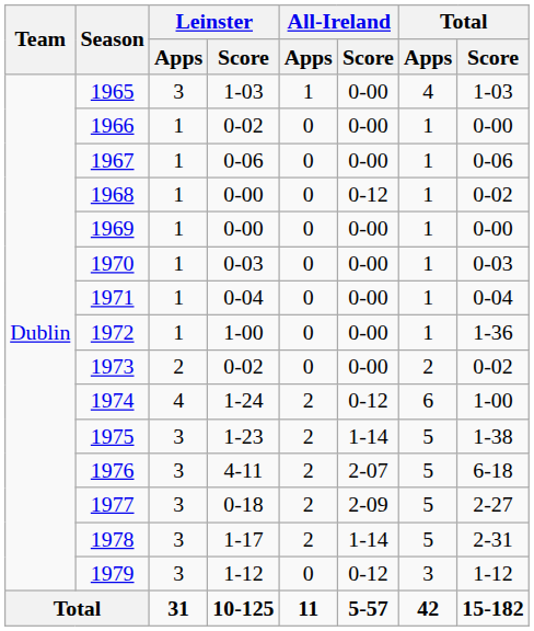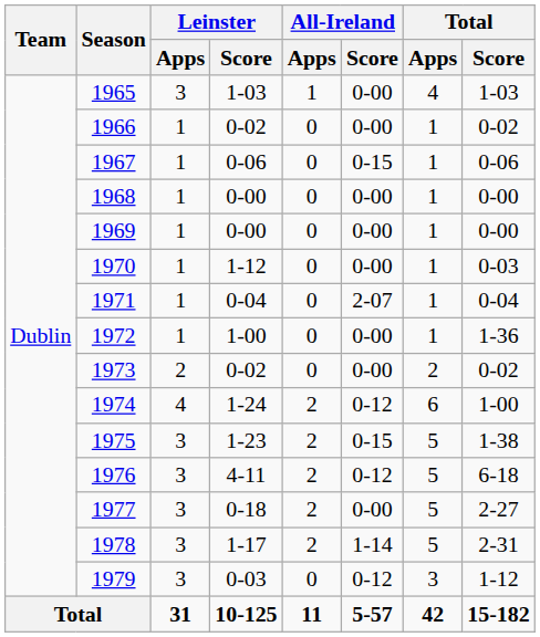 <table class="wikitable" style="text-align:center">
 <tr>
 <th rowspan="2">Team</th>
 <th rowspan="2">Season</th>
 <th colspan="2"><a href='#'>Leinster</a></th>
 <th colspan="2"><a href='#'>All-Ireland</a></th>
 <th colspan="2">Total</th>
 </tr>
 <tr>
 <th>Apps</th>
 <th>Score</th>
 <th>Apps</th>
 <th>Score</th>
 <th>Apps</th>
 <th>Score</th>
 </tr>
 <tr>
 <td rowspan="15"><a href='#'>Dublin</a></td>
 <td><a href='#'>1965</a></td>
 <td>3</td>
 <td>1-03</td>
 <td>1</td>
 <td>0-00</td>
 <td>4</td>
 <td>1-03</td>
 </tr>
 <tr>
 <td><a href='#'>1966</a></td>
 <td>1</td>
 <td>0-02</td>
 <td>0</td>
 <td>0-00</td>
 <td>1</td>
-<td>0-00</td>
+<td>0-02</td>
 </tr>
 <tr>
 <td><a href='#'>1967</a></td>
 <td>1</td>
 <td>0-06</td>
 <td>0</td>
-<td>0-00</td>
+<td>0-15</td>
 <td>1</td>
 <td>0-06</td>
 </tr>
 <tr>
 <td><a href='#'>1968</a></td>
 <td>1</td>
 <td>0-00</td>
 <td>0</td>
-<td>0-12</td>
+<td>0-00</td>
 <td>1</td>
-<td>0-02</td>
+<td>0-00</td>
 </tr>
 <tr>
 <td><a href='#'>1969</a></td>
 <td>1</td>
 <td>0-00</td>
 <td>0</td>
 <td>0-00</td>
 <td>1</td>
 <td>0-00</td>
 </tr>
 <tr>
 <td><a href='#'>1970</a></td>
 <td>1</td>
-<td>0-03</td>
+<td>1-12</td>
 <td>0</td>
 <td>0-00</td>
 <td>1</td>
 <td>0-03</td>
 </tr>
 <tr>
 <td><a href='#'>1971</a></td>
 <td>1</td>
 <td>0-04</td>
 <td>0</td>
-<td>0-00</td>
+<td>2-07</td>
 <td>1</td>
 <td>0-04</td>
 </tr>
 <tr>
 <td><a href='#'>1972</a></td>
 <td>1</td>
 <td>1-00</td>
 <td>0</td>
 <td>0-00</td>
 <td>1</td>
 <td>1-36</td>
 </tr>
 <tr>
 <td><a href='#'>1973</a></td>
 <td>2</td>
 <td>0-02</td>
 <td>0</td>
 <td>0-00</td>
 <td>2</td>
 <td>0-02</td>
 </tr>
 <tr>
 <td><a href='#'>1974</a></td>
 <td>4</td>
 <td>1-24</td>
 <td>2</td>
 <td>0-12</td>
 <td>6</td>
 <td>1-00</td>
 </tr>
 <tr>
 <td><a href='#'>1975</a></td>
 <td>3</td>
 <td>1-23</td>
 <td>2</td>
-<td>1-14</td>
+<td>0-15</td>
 <td>5</td>
 <td>1-38</td>
 </tr>
 <tr>
 <td><a href='#'>1976</a></td>
 <td>3</td>
 <td>4-11</td>
 <td>2</td>
-<td>2-07</td>
+<td>0-12</td>
 <td>5</td>
 <td>6-18</td>
 </tr>
 <tr>
 <td><a href='#'>1977</a></td>
 <td>3</td>
 <td>0-18</td>
 <td>2</td>
-<td>2-09</td>
+<td>0-00</td>
 <td>5</td>
 <td>2-27</td>
 </tr>
 <tr>
 <td><a href='#'>1978</a></td>
 <td>3</td>
 <td>1-17</td>
 <td>2</td>
 <td>1-14</td>
 <td>5</td>
 <td>2-31</td>
 </tr>
 <tr>
 <td><a href='#'>1979</a></td>
 <td>3</td>
-<td>1-12</td>
+<td>0-03</td>
 <td>0</td>
 <td>0-12</td>
 <td>3</td>
 <td>1-12</td>
 </tr>
 <tr>
 <th colspan="2">Total</th>
 <td><strong>31</strong></td>
 <td><strong>10-125</strong></td>
 <td><strong>11</strong></td>
 <td><strong>5-57</strong></td>
 <td><strong>42</strong></td>
 <td><strong>15-182</strong></td>
 </tr>
 </table>
